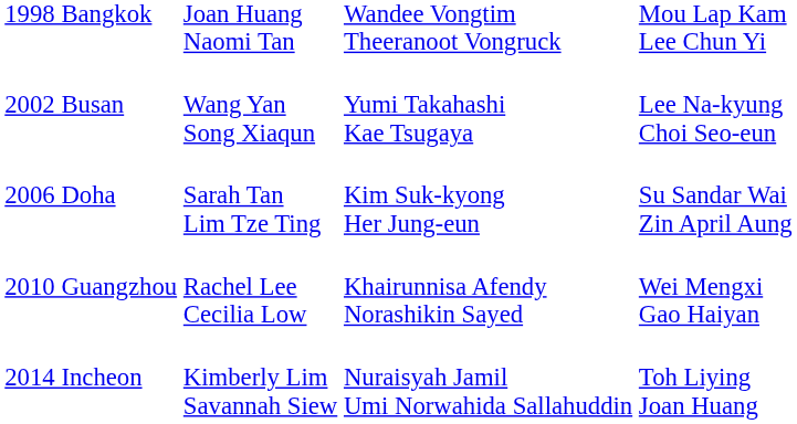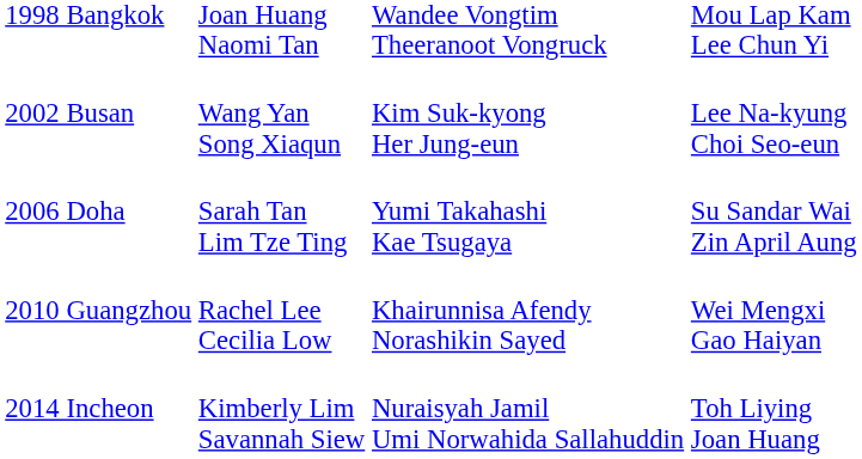 <table>
 <tr>
 <td><a href='#'>1998 Bangkok</a></td>
 <td><br><a href='#'>Joan Huang</a><br><a href='#'>Naomi Tan</a></td>
 <td><br><a href='#'>Wandee Vongtim</a><br><a href='#'>Theeranoot Vongruck</a></td>
 <td><br><a href='#'>Mou Lap Kam</a><br><a href='#'>Lee Chun Yi</a></td>
 </tr>
 <tr>
 <td><a href='#'>2002 Busan</a></td>
 <td><br><a href='#'>Wang Yan</a><br><a href='#'>Song Xiaqun</a></td>
-<td><br><a href='#'>Yumi Takahashi</a><br><a href='#'>Kae Tsugaya</a></td>
+<td><br><a href='#'>Kim Suk-kyong</a><br><a href='#'>Her Jung-eun</a></td>
 <td><br><a href='#'>Lee Na-kyung</a><br><a href='#'>Choi Seo-eun</a></td>
 </tr>
 <tr>
 <td><a href='#'>2006 Doha</a></td>
 <td><br><a href='#'>Sarah Tan</a><br><a href='#'>Lim Tze Ting</a></td>
-<td><br><a href='#'>Kim Suk-kyong</a><br><a href='#'>Her Jung-eun</a></td>
+<td><br><a href='#'>Yumi Takahashi</a><br><a href='#'>Kae Tsugaya</a></td>
 <td><br><a href='#'>Su Sandar Wai</a><br><a href='#'>Zin April Aung</a></td>
 </tr>
 <tr>
 <td><a href='#'>2010 Guangzhou</a></td>
 <td><br><a href='#'>Rachel Lee</a><br><a href='#'>Cecilia Low</a></td>
 <td><br><a href='#'>Khairunnisa Afendy</a><br><a href='#'>Norashikin Sayed</a></td>
 <td><br><a href='#'>Wei Mengxi</a><br><a href='#'>Gao Haiyan</a></td>
 </tr>
 <tr>
 <td><a href='#'>2014 Incheon</a></td>
 <td><br><a href='#'>Kimberly Lim</a><br><a href='#'>Savannah Siew</a></td>
 <td><br><a href='#'>Nuraisyah Jamil</a><br><a href='#'>Umi Norwahida Sallahuddin</a></td>
 <td><br><a href='#'>Toh Liying</a><br><a href='#'>Joan Huang</a></td>
 </tr>
 </table>
